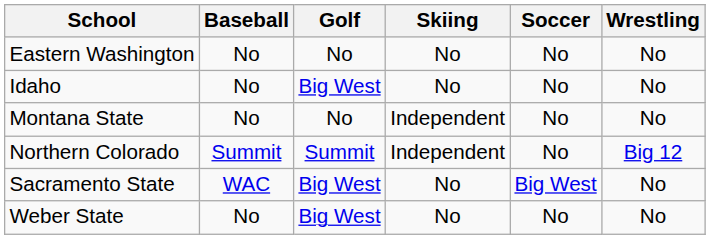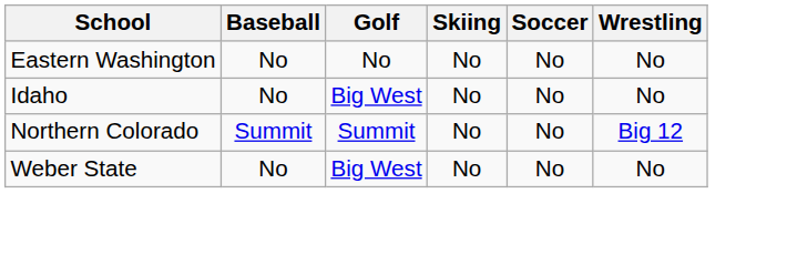 <table class="wikitable" style="text-align:center">
 <tr>
 <th>School</th>
 <th>Baseball</th>
 <th>Golf</th>
 <th>Skiing</th>
 <th>Soccer</th>
 <th>Wrestling</th>
 </tr>
 <tr>
 <td align=left>Eastern Washington</td>
 <td>No</td>
 <td>No</td>
 <td>No</td>
 <td>No</td>
 <td>No</td>
 </tr>
 <tr>
 <td align=left>Idaho</td>
 <td>No</td>
 <td><a href='#'>Big West</a></td>
 <td>No</td>
 <td>No</td>
 <td>No</td>
 </tr>
 <tr>
-<td align=left>Montana State</td>
-<td>No</td>
-<td>No</td>
-<td>Independent</td>
-<td>No</td>
-<td>No</td>
-</tr>
-<tr>
 <td align=left>Northern Colorado</td>
 <td><a href='#'>Summit</a></td>
 <td><a href='#'>Summit</a></td>
-<td>Independent</td>
+<td>No</td>
 <td>No</td>
 <td><a href='#'>Big 12</a></td>
-</tr>
-<tr>
-<td align=left>Sacramento State</td>
-<td><a href='#'>WAC</a></td>
-<td><a href='#'>Big West</a></td>
-<td>No</td>
-<td><a href='#'>Big West</a></td>
-<td>No</td>
 </tr>
 <tr>
 <td align=left>Weber State</td>
 <td>No</td>
 <td><a href='#'>Big West</a></td>
 <td>No</td>
 <td>No</td>
 <td>No</td>
 </tr>
 </table>
